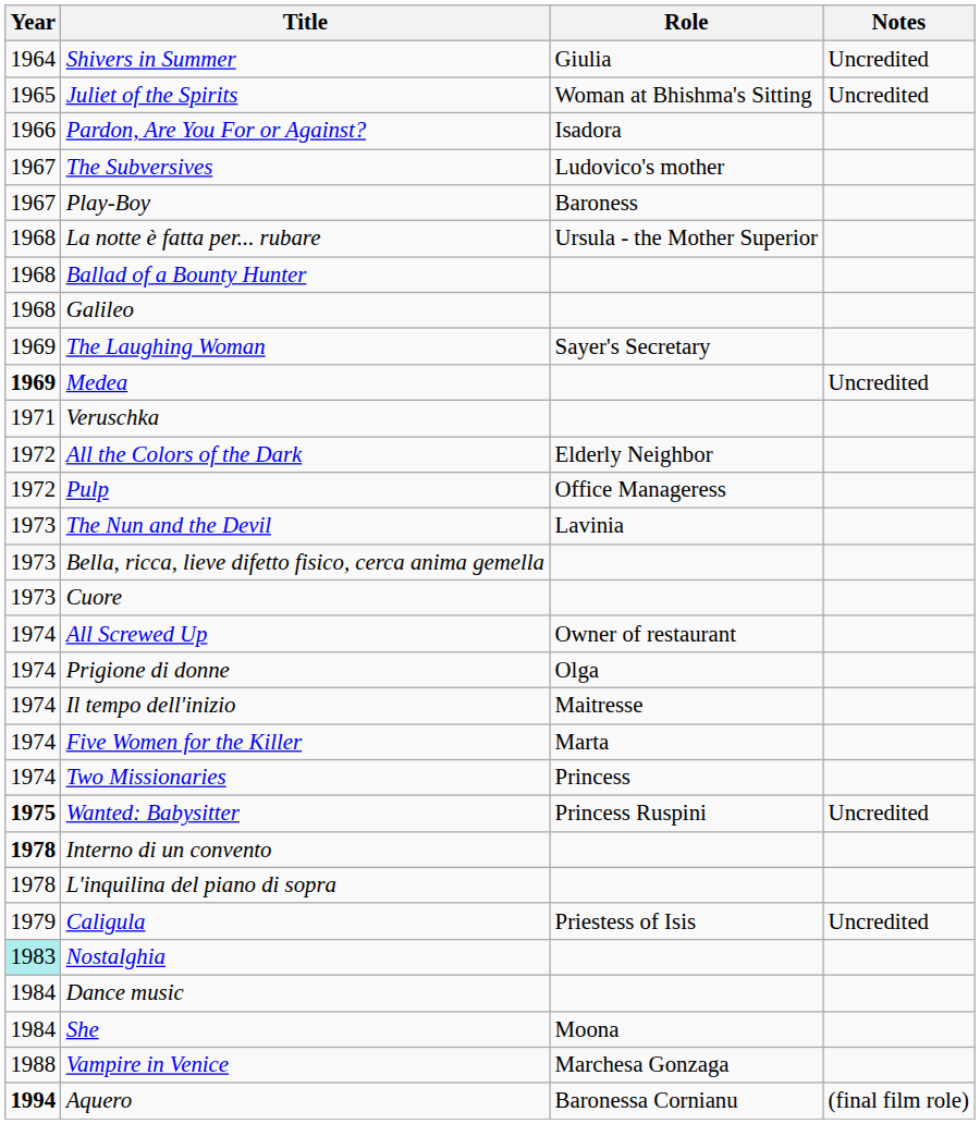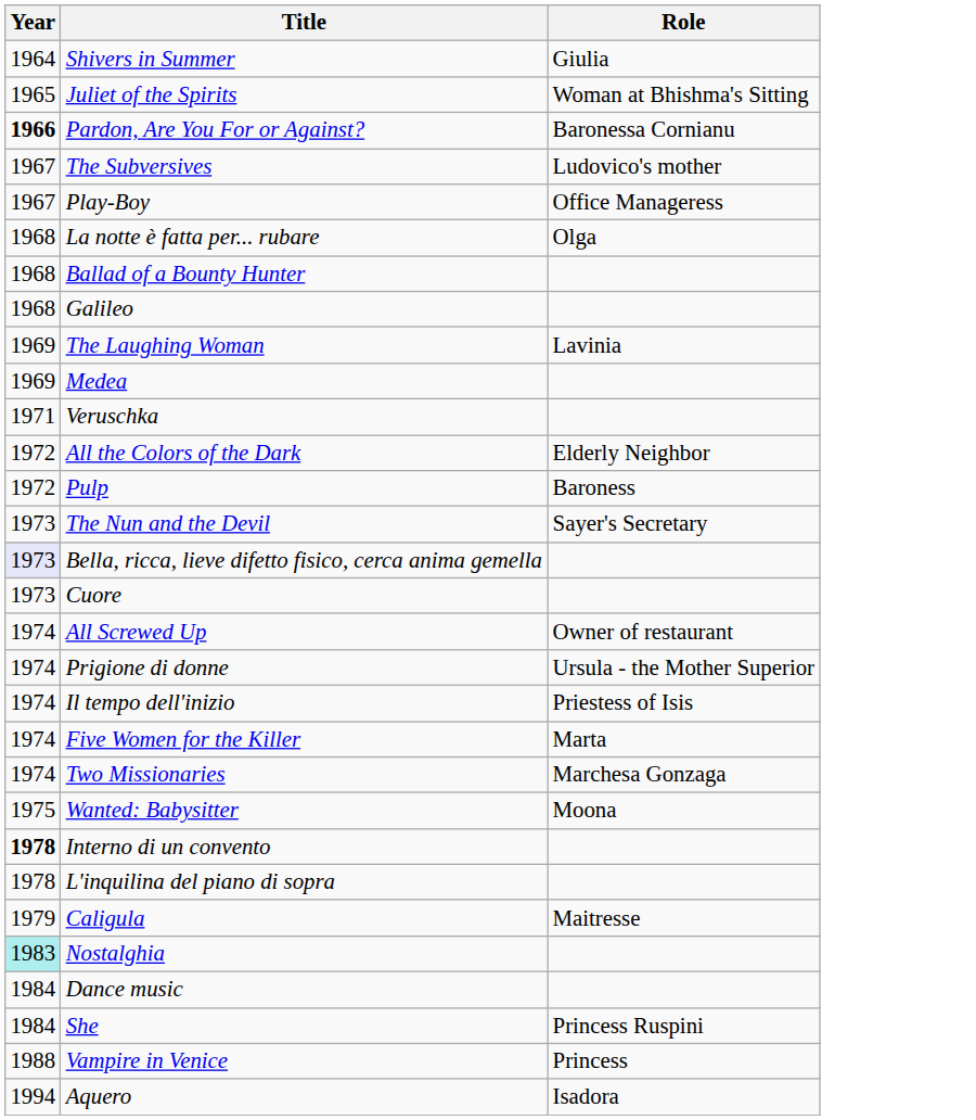 <table class="wikitable">
 <tr>
 <th>Year</th>
 <th>Title</th>
 <th>Role</th>
-<th>Notes</th>
 </tr>
 <tr>
 <td>1964</td>
 <td><em><a href='#'>Shivers in Summer</a></em></td>
 <td>Giulia</td>
-<td>Uncredited</td>
 </tr>
 <tr>
 <td>1965</td>
 <td><em><a href='#'>Juliet of the Spirits</a></em></td>
 <td>Woman at Bhishma's Sitting</td>
-<td>Uncredited</td>
 </tr>
 <tr>
-<td>1966</td>
+<td><strong>1966</strong></td>
 <td><em><a href='#'>Pardon, Are You For or Against?</a></em></td>
-<td>Isadora</td>
-<td></td>
+<td>Baronessa Cornianu</td>
 </tr>
 <tr>
 <td>1967</td>
 <td><em><a href='#'>The Subversives</a></em></td>
 <td>Ludovico's mother</td>
-<td></td>
 </tr>
 <tr>
 <td>1967</td>
 <td><em>Play-Boy</em></td>
-<td>Baroness</td>
-<td></td>
+<td>Office Manageress</td>
 </tr>
 <tr>
 <td>1968</td>
 <td><em>La notte è fatta per... rubare</em></td>
-<td>Ursula - the Mother Superior</td>
-<td></td>
+<td>Olga</td>
 </tr>
 <tr>
 <td>1968</td>
 <td><em><a href='#'>Ballad of a Bounty Hunter</a></em></td>
-<td></td>
 <td></td>
 </tr>
 <tr>
 <td>1968</td>
 <td><em>Galileo</em></td>
 <td></td>
-<td></td>
 </tr>
 <tr>
 <td>1969</td>
 <td><em><a href='#'>The Laughing Woman</a></em></td>
-<td>Sayer's Secretary</td>
-<td></td>
+<td>Lavinia</td>
 </tr>
 <tr>
-<td><strong>1969</strong></td>
+<td>1969</td>
 <td><em><a href='#'>Medea</a></em></td>
 <td></td>
-<td>Uncredited</td>
 </tr>
 <tr>
 <td>1971</td>
 <td><em>Veruschka</em></td>
-<td></td>
 <td></td>
 </tr>
 <tr>
 <td>1972</td>
 <td><em><a href='#'>All the Colors of the Dark</a></em></td>
 <td>Elderly Neighbor</td>
-<td></td>
 </tr>
 <tr>
 <td>1972</td>
 <td><em><a href='#'>Pulp</a></em></td>
-<td>Office Manageress</td>
-<td></td>
+<td>Baroness</td>
 </tr>
 <tr>
 <td>1973</td>
 <td><em><a href='#'>The Nun and the Devil</a></em></td>
-<td>Lavinia</td>
-<td></td>
+<td>Sayer's Secretary</td>
 </tr>
 <tr>
-<td>1973</td>
+<td style="background: lavender;">1973</td>
 <td><em>Bella, ricca, lieve difetto fisico, cerca anima gemella</em></td>
-<td></td>
 <td></td>
 </tr>
 <tr>
 <td>1973</td>
 <td><em>Cuore</em></td>
 <td></td>
-<td></td>
 </tr>
 <tr>
 <td>1974</td>
 <td><em><a href='#'>All Screwed Up</a></em></td>
 <td>Owner of restaurant</td>
-<td></td>
 </tr>
 <tr>
 <td>1974</td>
 <td><em>Prigione di donne</em></td>
-<td>Olga</td>
-<td></td>
+<td>Ursula - the Mother Superior</td>
 </tr>
 <tr>
 <td>1974</td>
 <td><em>Il tempo dell'inizio</em></td>
-<td>Maitresse</td>
-<td></td>
+<td>Priestess of Isis</td>
 </tr>
 <tr>
 <td>1974</td>
 <td><em><a href='#'>Five Women for the Killer</a></em></td>
 <td>Marta</td>
-<td></td>
 </tr>
 <tr>
 <td>1974</td>
 <td><em><a href='#'>Two Missionaries</a></em></td>
-<td>Princess</td>
-<td></td>
+<td>Marchesa Gonzaga</td>
 </tr>
 <tr>
-<td><strong>1975</strong></td>
+<td>1975</td>
 <td><em><a href='#'>Wanted: Babysitter</a></em></td>
-<td>Princess Ruspini</td>
-<td>Uncredited</td>
+<td>Moona</td>
 </tr>
 <tr>
 <td><strong>1978</strong></td>
 <td><em>Interno di un convento</em></td>
-<td></td>
 <td></td>
 </tr>
 <tr>
 <td>1978</td>
 <td><em>L'inquilina del piano di sopra</em></td>
 <td></td>
-<td></td>
 </tr>
 <tr>
 <td>1979</td>
 <td><em><a href='#'>Caligula</a></em></td>
-<td>Priestess of Isis</td>
-<td>Uncredited</td>
+<td>Maitresse</td>
 </tr>
 <tr>
 <td style="background: paleturquoise;">1983</td>
 <td><em><a href='#'>Nostalghia</a></em></td>
-<td></td>
 <td></td>
 </tr>
 <tr>
 <td>1984</td>
 <td><em>Dance music</em></td>
 <td></td>
-<td></td>
 </tr>
 <tr>
 <td>1984</td>
 <td><em><a href='#'>She</a></em></td>
-<td>Moona</td>
-<td></td>
+<td>Princess Ruspini</td>
 </tr>
 <tr>
 <td>1988</td>
 <td><em><a href='#'>Vampire in Venice</a></em></td>
-<td>Marchesa Gonzaga</td>
-<td></td>
+<td>Princess</td>
 </tr>
 <tr>
-<td><strong>1994</strong></td>
+<td>1994</td>
 <td><em>Aquero</em></td>
-<td>Baronessa Cornianu</td>
-<td>(final film role)</td>
+<td>Isadora</td>
 </tr>
 </table>
